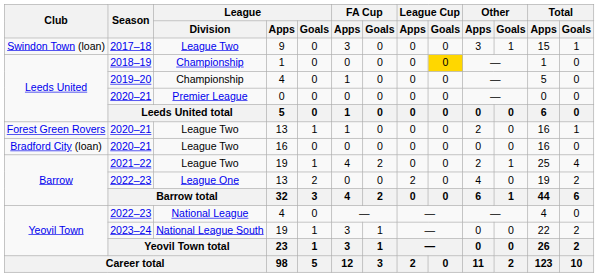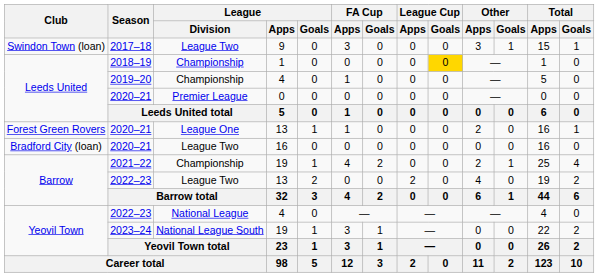 <table class="wikitable" style="text-align: center;">
 <tr>
 <th rowspan="2">Club</th>
 <th rowspan="2">Season</th>
 <th colspan="3">League</th>
 <th colspan="2">FA Cup</th>
 <th colspan="2">League Cup</th>
 <th colspan="2">Other</th>
 <th colspan="2">Total</th>
 </tr>
 <tr>
 <th>Division</th>
 <th>Apps</th>
 <th>Goals</th>
 <th>Apps</th>
 <th>Goals</th>
 <th>Apps</th>
 <th>Goals</th>
 <th>Apps</th>
 <th>Goals</th>
 <th>Apps</th>
 <th>Goals</th>
 </tr>
 <tr>
 <td><a href='#'>Swindon Town</a> (loan)</td>
 <td><a href='#'>2017–18</a></td>
 <td><a href='#'>League Two</a></td>
 <td>9</td>
 <td>0</td>
 <td>3</td>
 <td>0</td>
 <td>0</td>
 <td>0</td>
 <td>3</td>
 <td>1</td>
 <td>15</td>
 <td>1</td>
 </tr>
 <tr>
 <td rowspan="4"><a href='#'>Leeds United</a></td>
 <td><a href='#'>2018–19</a></td>
 <td><a href='#'>Championship</a></td>
 <td>1</td>
 <td>0</td>
 <td>0</td>
 <td>0</td>
 <td>0</td>
 <td style="background: gold;">0</td>
 <td colspan="2">—</td>
 <td>1</td>
 <td>0</td>
 </tr>
 <tr>
 <td><a href='#'>2019–20</a></td>
 <td>Championship</td>
 <td>4</td>
 <td>0</td>
 <td>1</td>
 <td>0</td>
 <td>0</td>
 <td>0</td>
 <td colspan="2">—</td>
 <td>5</td>
 <td>0</td>
 </tr>
 <tr>
 <td><a href='#'>2020–21</a></td>
 <td><a href='#'>Premier League</a></td>
 <td>0</td>
 <td>0</td>
 <td>0</td>
 <td>0</td>
 <td>0</td>
 <td>0</td>
 <td colspan="2">—</td>
 <td>0</td>
 <td>0</td>
 </tr>
 <tr>
 <th colspan="2">Leeds United total</th>
 <th>5</th>
 <th>0</th>
 <th>1</th>
 <th>0</th>
 <th>0</th>
 <th>0</th>
 <th>0</th>
 <th>0</th>
 <th>6</th>
 <th>0</th>
 </tr>
 <tr>
 <td><a href='#'>Forest Green Rovers</a></td>
 <td><a href='#'>2020–21</a></td>
-<td>League Two</td>
+<td><a href='#'>League One</a></td>
 <td>13</td>
 <td>1</td>
 <td>1</td>
 <td>0</td>
 <td>0</td>
 <td>0</td>
 <td>2</td>
 <td>0</td>
 <td>16</td>
 <td>1</td>
 </tr>
 <tr>
 <td><a href='#'>Bradford City</a> (loan)</td>
 <td><a href='#'>2020–21</a></td>
 <td>League Two</td>
 <td>16</td>
 <td>0</td>
 <td>0</td>
 <td>0</td>
 <td>0</td>
 <td>0</td>
 <td>0</td>
 <td>0</td>
 <td>16</td>
 <td>0</td>
 </tr>
 <tr>
 <td rowspan="3"><a href='#'>Barrow</a></td>
 <td><a href='#'>2021–22</a></td>
-<td>League Two</td>
+<td>Championship</td>
 <td>19</td>
 <td>1</td>
 <td>4</td>
 <td>2</td>
 <td>0</td>
 <td>0</td>
 <td>2</td>
 <td>1</td>
 <td>25</td>
 <td>4</td>
 </tr>
 <tr>
 <td><a href='#'>2022–23</a></td>
-<td><a href='#'>League One</a></td>
+<td>League Two</td>
 <td>13</td>
 <td>2</td>
 <td>0</td>
 <td>0</td>
 <td>2</td>
 <td>0</td>
 <td>4</td>
 <td>0</td>
 <td>19</td>
 <td>2</td>
 </tr>
 <tr>
 <th colspan="2">Barrow total</th>
 <th>32</th>
 <th>3</th>
 <th>4</th>
 <th>2</th>
 <th>0</th>
 <th>0</th>
 <th>6</th>
 <th>1</th>
 <th>44</th>
 <th>6</th>
 </tr>
 <tr>
 <td rowspan="3"><a href='#'>Yeovil Town</a></td>
 <td><a href='#'>2022–23</a></td>
 <td><a href='#'>National League</a></td>
 <td>4</td>
 <td>0</td>
 <td colspan="2">—</td>
 <td colspan="2">—</td>
 <td colspan="2">—</td>
 <td>4</td>
 <td>0</td>
 </tr>
 <tr>
 <td><a href='#'>2023–24</a></td>
 <td><a href='#'>National League South</a></td>
 <td>19</td>
 <td>1</td>
 <td>3</td>
 <td>1</td>
 <td colspan="2">—</td>
 <td>0</td>
 <td>0</td>
 <td>22</td>
 <td>2</td>
 </tr>
 <tr>
 <th colspan="2">Yeovil Town total</th>
 <th>23</th>
 <th>1</th>
 <th>3</th>
 <th>1</th>
 <th colspan="2">—</th>
 <th>0</th>
 <th>0</th>
 <th>26</th>
 <th>2</th>
 </tr>
 <tr>
 <th colspan="3">Career total</th>
 <th>98</th>
 <th>5</th>
 <th>12</th>
 <th>3</th>
 <th>2</th>
 <th>0</th>
 <th>11</th>
 <th>2</th>
 <th>123</th>
 <th>10</th>
 </tr>
 </table>
